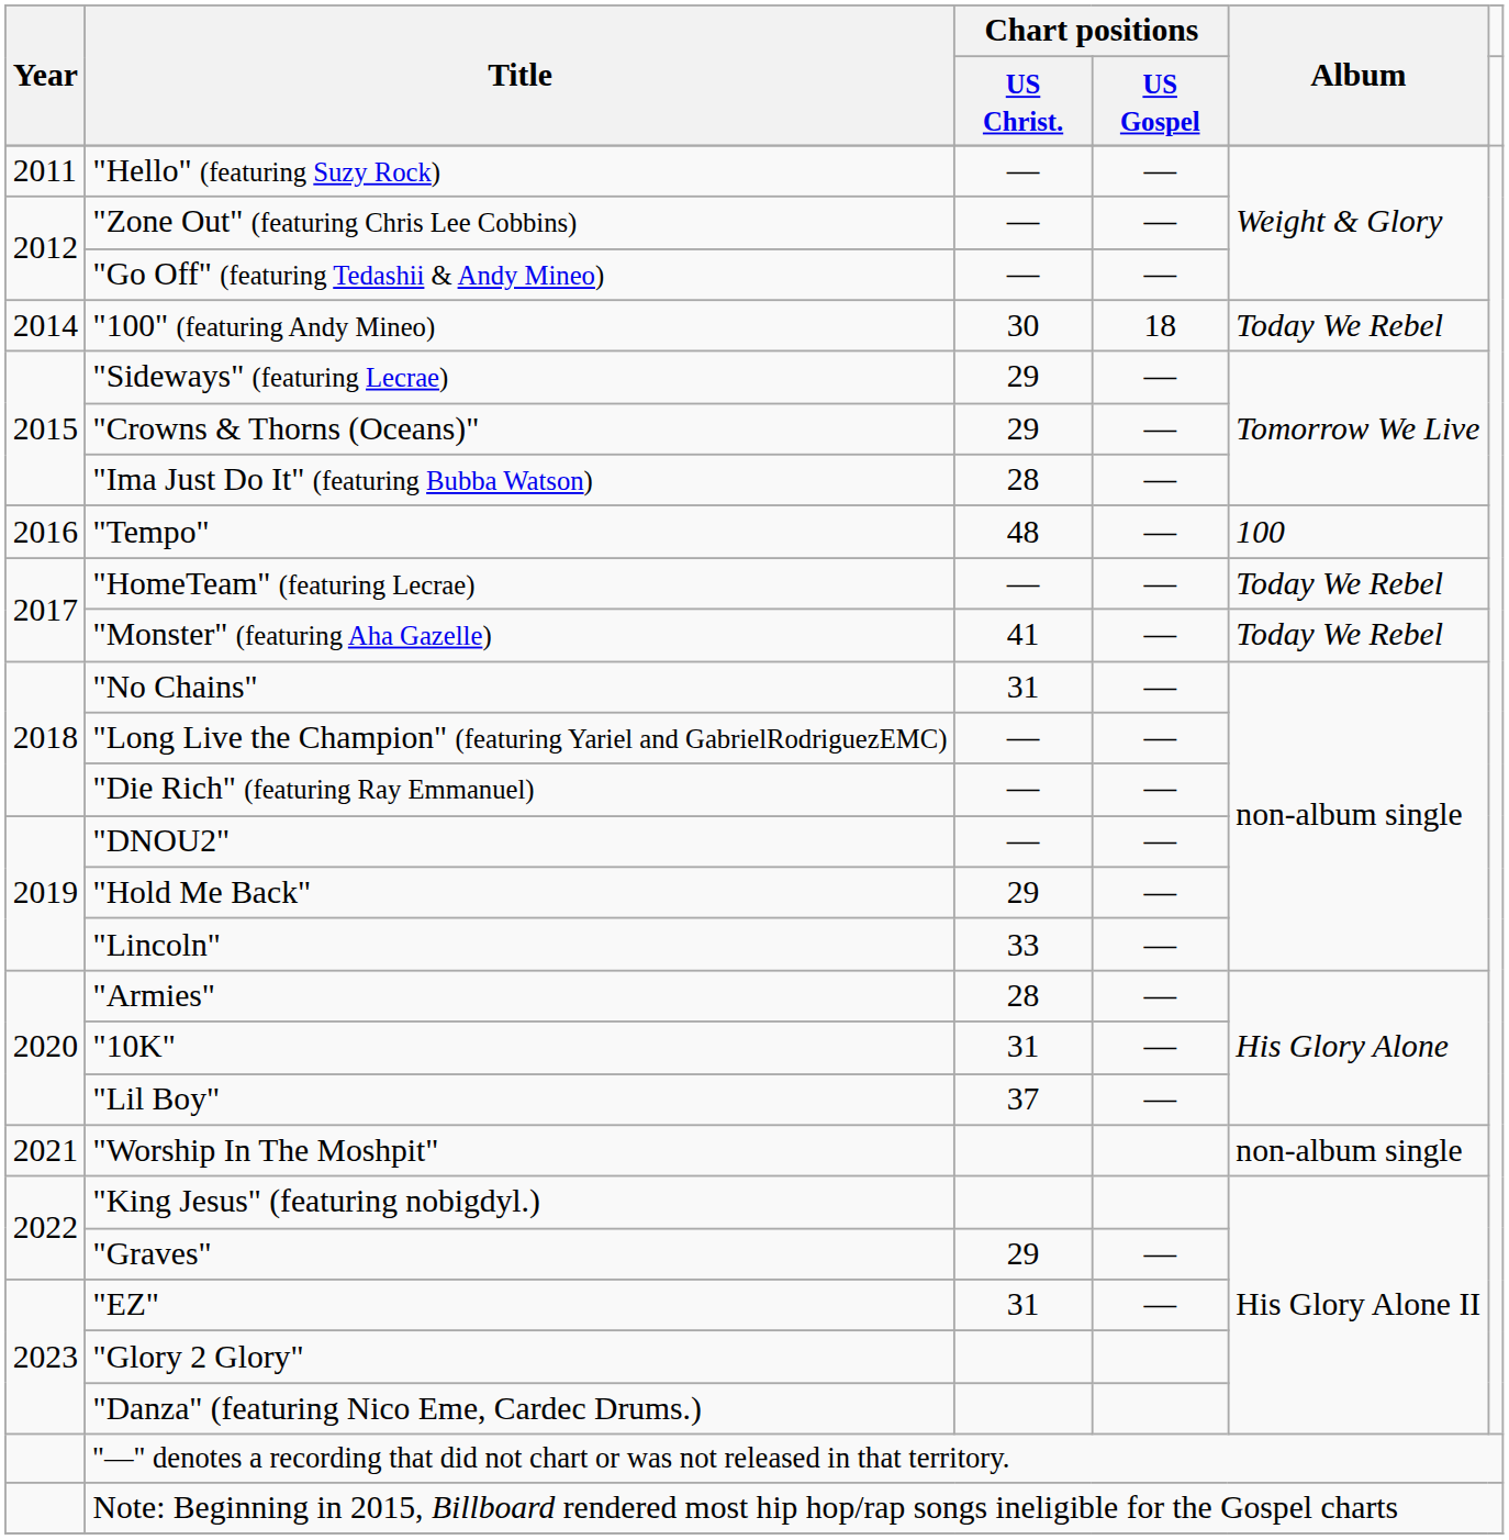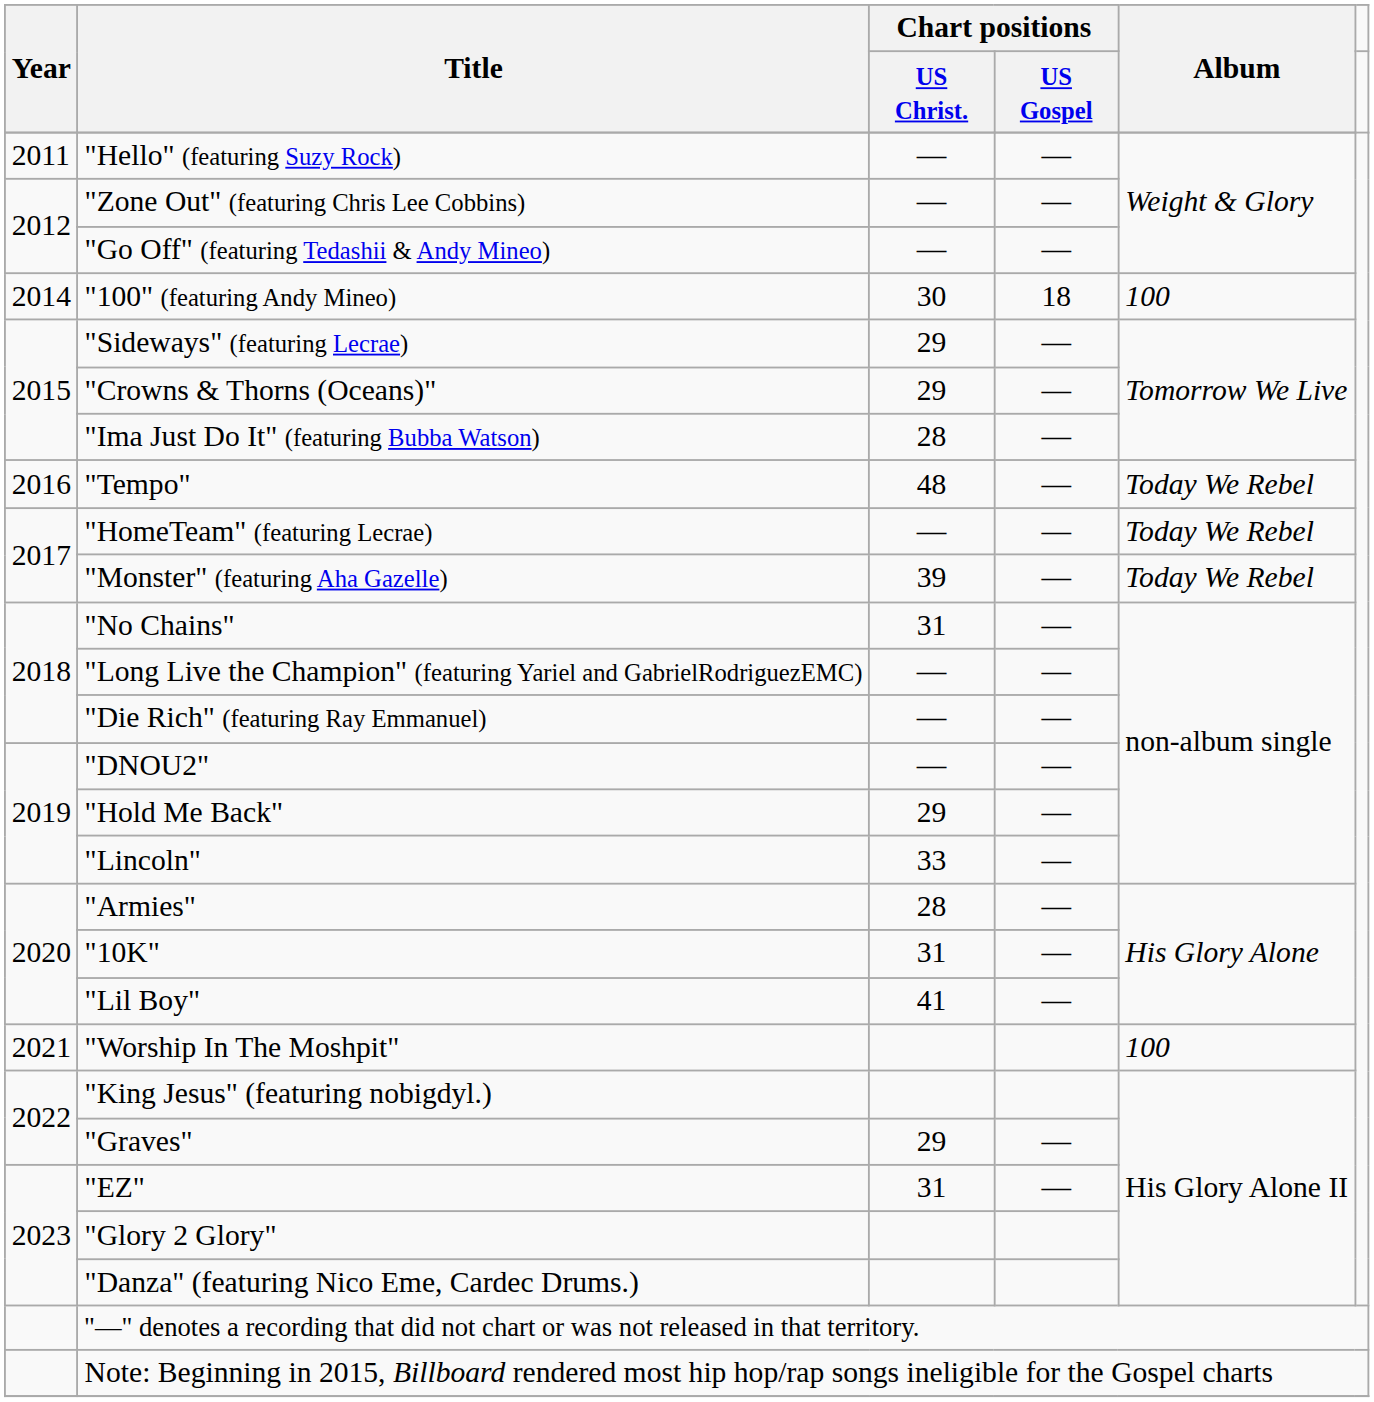 <table class="wikitable">
 <tr>
 <th rowspan="2">Year</th>
 <th rowspan="2">Title</th>
 <th colspan="2">Chart positions</th>
 <th rowspan="2">Album</th>
 </tr>
 <tr>
 <th width="60"><small><a href='#'>US<br> Christ.</a></small></th>
 <th width="60"><small><a href='#'>US<br> Gospel</a></small></th>
 <td></td>
 </tr>
 <tr>
 </tr>
 <tr>
 <td>2011</td>
 <td>"Hello" <small>(featuring <a href='#'>Suzy Rock</a>)</small></td>
 <td align="center">—</td>
 <td align="center">—</td>
 <td rowspan="3"><em>Weight & Glory</em></td>
 </tr>
 <tr>
 <td rowspan="2">2012</td>
 <td>"Zone Out" <small>(featuring Chris Lee Cobbins)</small></td>
 <td align="center">—</td>
 <td align="center">—</td>
 </tr>
 <tr>
 <td>"Go Off" <small>(featuring <a href='#'>Tedashii</a> & <a href='#'>Andy Mineo</a>)</small></td>
 <td align="center">—</td>
 <td align="center">—</td>
 </tr>
 <tr>
 <td>2014</td>
 <td>"100" <small>(featuring Andy Mineo)</small></td>
 <td align="center">30</td>
 <td align="center">18</td>
-<td><em>Today We Rebel</em></td>
+<td><em>100</em></td>
 </tr>
 <tr>
 <td rowspan="3">2015</td>
 <td>"Sideways" <small>(featuring <a href='#'>Lecrae</a>)</small></td>
 <td align="center">29</td>
 <td align="center">—</td>
 <td rowspan="3"><em>Tomorrow We Live</em></td>
 </tr>
 <tr>
 <td>"Crowns & Thorns (Oceans)"</td>
 <td align="center">29</td>
 <td align="center">—</td>
 </tr>
 <tr>
 <td>"Ima Just Do It" <small>(featuring <a href='#'>Bubba Watson</a>)</small></td>
 <td align="center">28</td>
 <td align="center">—</td>
 </tr>
 <tr>
 <td>2016</td>
 <td>"Tempo"</td>
 <td align="center">48</td>
 <td align="center">—</td>
-<td><em>100</em></td>
+<td><em>Today We Rebel</em></td>
 </tr>
 <tr>
 <td rowspan="2">2017</td>
 <td>"HomeTeam" <small>(featuring Lecrae)</small></td>
 <td align="center">—</td>
 <td align="center">—</td>
 <td><em>Today We Rebel</em></td>
 </tr>
 <tr>
 <td>"Monster" <small>(featuring <a href='#'>Aha Gazelle</a>)</small></td>
-<td align="center">41</td>
+<td align="center">39</td>
 <td align="center">—</td>
 <td><em>Today We Rebel</em></td>
 </tr>
 <tr>
 <td rowspan="3">2018</td>
 <td>"No Chains"</td>
 <td align="center">31</td>
 <td align="center">—</td>
 <td rowspan="6">non-album single</td>
 </tr>
 <tr>
 <td>"Long Live the Champion" <small>(featuring Yariel and GabrielRodriguezEMC)</small></td>
 <td align="center">—</td>
 <td align="center">—</td>
 </tr>
 <tr>
 <td>"Die Rich" <small>(featuring Ray Emmanuel)</small></td>
 <td align="center">—</td>
 <td align="center">—</td>
 </tr>
 <tr>
 <td rowspan="3">2019</td>
 <td>"DNOU2"</td>
 <td align="center">—</td>
 <td align="center">—</td>
 </tr>
 <tr>
 <td>"Hold Me Back"</td>
 <td align="center">29</td>
 <td align="center">—</td>
 </tr>
 <tr>
 <td>"Lincoln"</td>
 <td align="center">33</td>
 <td align="center">—</td>
 </tr>
 <tr>
 <td rowspan="3">2020</td>
 <td>"Armies"</td>
 <td align="center">28</td>
 <td align="center">—</td>
 <td rowspan="3"><em>His Glory Alone</em></td>
 </tr>
 <tr>
 <td>"10K"</td>
 <td align="center">31</td>
 <td align="center">—</td>
 </tr>
 <tr>
 <td>"Lil Boy"</td>
-<td align="center">37</td>
+<td align="center">41</td>
 <td align="center">—</td>
 </tr>
 <tr>
 <td>2021</td>
 <td>"Worship In The Moshpit"</td>
 <td align="center"></td>
 <td align="center"></td>
-<td>non-album single</td>
+<td><em>100</em></td>
 </tr>
 <tr>
 <td rowspan="2">2022</td>
 <td>"King Jesus" (featuring nobigdyl.)</td>
 <td align="center"></td>
 <td align="center"></td>
 <td rowspan="5">His Glory Alone II</td>
 </tr>
 <tr>
 <td>"Graves"</td>
 <td align="center">29</td>
 <td align="center">—</td>
 </tr>
 <tr>
 <td rowspan="3">2023</td>
 <td>"EZ"</td>
 <td align="center">31</td>
 <td align="center">—</td>
 </tr>
 <tr>
 <td>"Glory 2 Glory"</td>
 <td align="center"></td>
 <td align="center"></td>
 </tr>
 <tr>
 <td>"Danza" (featuring Nico Eme, Cardec Drums.)</td>
 <td align="center"></td>
 <td align="center"></td>
 </tr>
 <tr>
 <td></td>
 <td colspan="5" style="font-size:90%">"—" denotes a recording that did not chart or was not released in that territory.</td>
 </tr>
 <tr>
 <td></td>
 <td colspan="5">Note: Beginning in 2015, <em>Billboard</em> rendered most hip hop/rap songs ineligible for the Gospel charts</td>
 </tr>
 <tr>
 </tr>
 </table>
